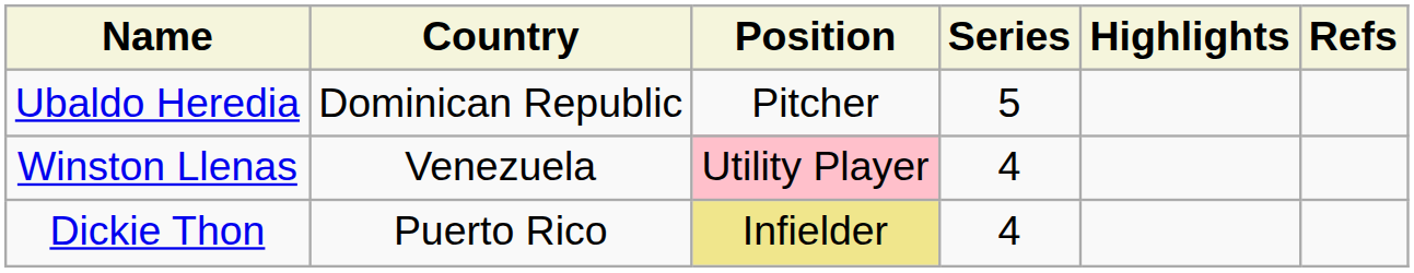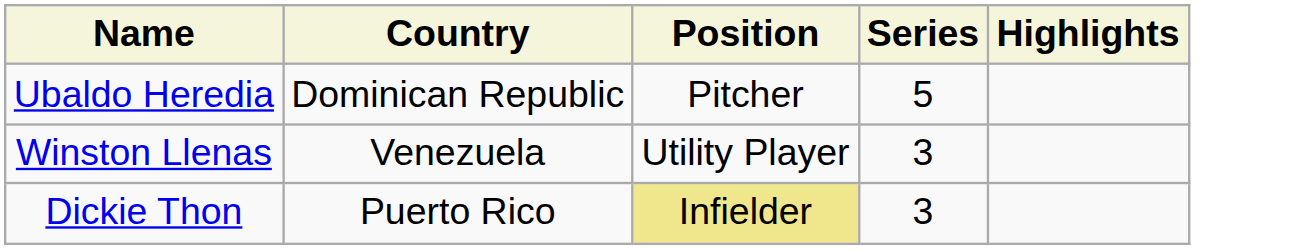 <table class="wikitable">
 <tr>
 <th style="background:#F5F5DC;">Name</th>
 <th style="background:#F5F5DC;">Country</th>
 <th style="background:#F5F5DC;">Position</th>
 <th style="background:#F5F5DC;">Series</th>
 <th style="background:#F5F5DC;">Highlights</th>
-<th style="background:#F5F5DC;">Refs</th>
 </tr>
 <tr align=center>
 <td><a href='#'>Ubaldo Heredia</a></td>
 <td> Dominican Republic</td>
 <td>Pitcher</td>
 <td>5</td>
 <td></td>
-<td></td>
 </tr>
 <tr align=center>
 <td><a href='#'>Winston Llenas</a></td>
 <td> Venezuela</td>
-<td style="background: pink;">Utility Player</td>
-<td>4</td>
-<td></td>
+<td>Utility Player</td>
+<td>3</td>
 <td></td>
 </tr>
 <tr align=center>
 <td><a href='#'>Dickie Thon</a></td>
 <td> Puerto Rico</td>
 <td style="background: khaki;">Infielder</td>
-<td>4</td>
-<td></td>
+<td>3</td>
 <td></td>
 </tr>
 </table>
